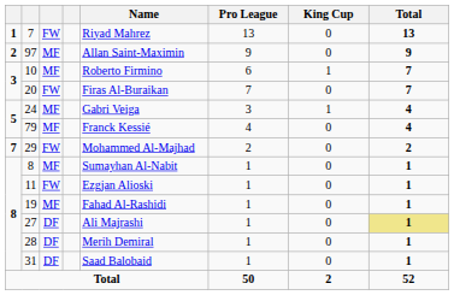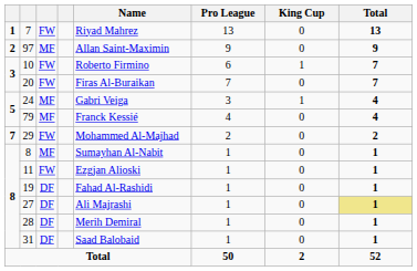 <table class="wikitable" style="text-align:center">
 <tr>
 <th width=15></th>
 <th width=15></th>
 <th width=15></th>
 <th width=15></th>
 <th width=165>Name</th>
 <th width=100>Pro League</th>
 <th width=100>King Cup</th>
 <th width=100>Total</th>
 </tr>
 <tr>
 <td><strong>1</strong></td>
 <td>7</td>
 <td><a href='#'>FW</a></td>
 <td></td>
 <td align=left><a href='#'>Riyad Mahrez</a></td>
 <td>13</td>
 <td>0</td>
 <td><strong>13</strong></td>
 </tr>
 <tr>
 <td><strong>2</strong></td>
 <td>97</td>
 <td><a href='#'>MF</a></td>
 <td></td>
 <td align=left><a href='#'>Allan Saint-Maximin</a></td>
 <td>9</td>
 <td>0</td>
 <td><strong>9</strong></td>
 </tr>
 <tr>
 <td rowspan=2><strong>3</strong></td>
 <td>10</td>
-<td><a href='#'>MF</a></td>
+<td><a href='#'>FW</a></td>
 <td></td>
 <td align=left><a href='#'>Roberto Firmino</a></td>
 <td>6</td>
 <td>1</td>
 <td><strong>7</strong></td>
 </tr>
 <tr>
 <td>20</td>
 <td><a href='#'>FW</a></td>
 <td></td>
 <td align=left><a href='#'>Firas Al-Buraikan</a></td>
 <td>7</td>
 <td>0</td>
 <td><strong>7</strong></td>
 </tr>
 <tr>
 <td rowspan=2><strong>5</strong></td>
 <td>24</td>
 <td><a href='#'>MF</a></td>
 <td></td>
 <td align=left><a href='#'>Gabri Veiga</a></td>
 <td>3</td>
 <td>1</td>
 <td><strong>4</strong></td>
 </tr>
 <tr>
 <td>79</td>
 <td><a href='#'>MF</a></td>
 <td></td>
 <td align=left><a href='#'>Franck Kessié</a></td>
 <td>4</td>
 <td>0</td>
 <td><strong>4</strong></td>
 </tr>
 <tr>
 <td><strong>7</strong></td>
 <td>29</td>
 <td><a href='#'>FW</a></td>
 <td></td>
 <td align=left><a href='#'>Mohammed Al-Majhad</a></td>
 <td>2</td>
 <td>0</td>
 <td><strong>2</strong></td>
 </tr>
 <tr>
 <td rowspan=6><strong>8</strong></td>
 <td>8</td>
 <td><a href='#'>MF</a></td>
 <td></td>
 <td align=left><a href='#'>Sumayhan Al-Nabit</a></td>
 <td>1</td>
 <td>0</td>
 <td><strong>1</strong></td>
 </tr>
 <tr>
 <td>11</td>
 <td><a href='#'>FW</a></td>
 <td></td>
 <td align=left><a href='#'>Ezgjan Alioski</a></td>
 <td>1</td>
 <td>0</td>
 <td><strong>1</strong></td>
 </tr>
 <tr>
 <td>19</td>
-<td><a href='#'>MF</a></td>
+<td><a href='#'>DF</a></td>
 <td></td>
 <td align=left><a href='#'>Fahad Al-Rashidi</a></td>
 <td>1</td>
 <td>0</td>
 <td><strong>1</strong></td>
 </tr>
 <tr>
 <td>27</td>
 <td><a href='#'>DF</a></td>
 <td></td>
 <td align=left><a href='#'>Ali Majrashi</a></td>
 <td>1</td>
 <td>0</td>
 <td style="background: khaki;"><strong>1</strong></td>
 </tr>
 <tr>
 <td>28</td>
 <td><a href='#'>DF</a></td>
 <td></td>
 <td align=left><a href='#'>Merih Demiral</a></td>
 <td>1</td>
 <td>0</td>
 <td><strong>1</strong></td>
 </tr>
 <tr>
 <td>31</td>
 <td><a href='#'>DF</a></td>
 <td></td>
 <td align=left><a href='#'>Saad Balobaid</a></td>
 <td>1</td>
 <td>0</td>
 <td><strong>1</strong></td>
 </tr>
 <tr>
 <td colspan=5><strong>Total</strong></td>
 <td><strong>50</strong></td>
 <td><strong>2</strong></td>
 <td><strong>52</strong></td>
 </tr>
 </table>
